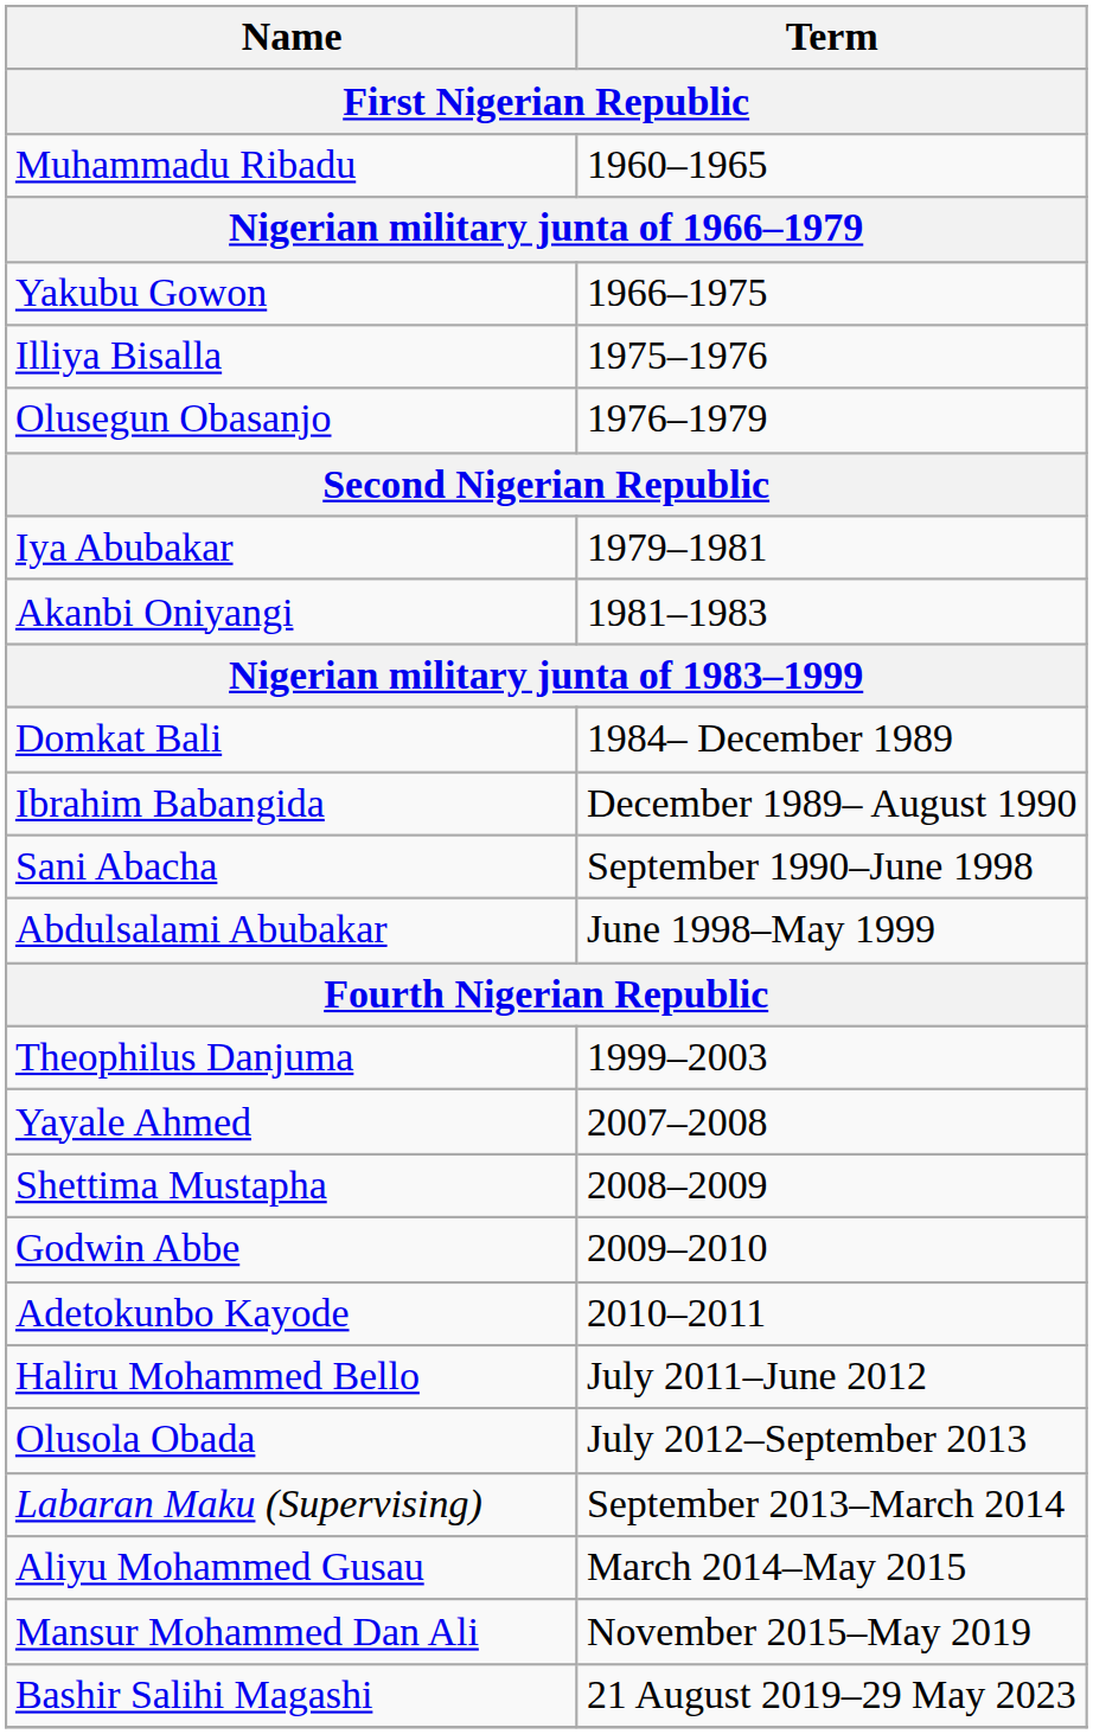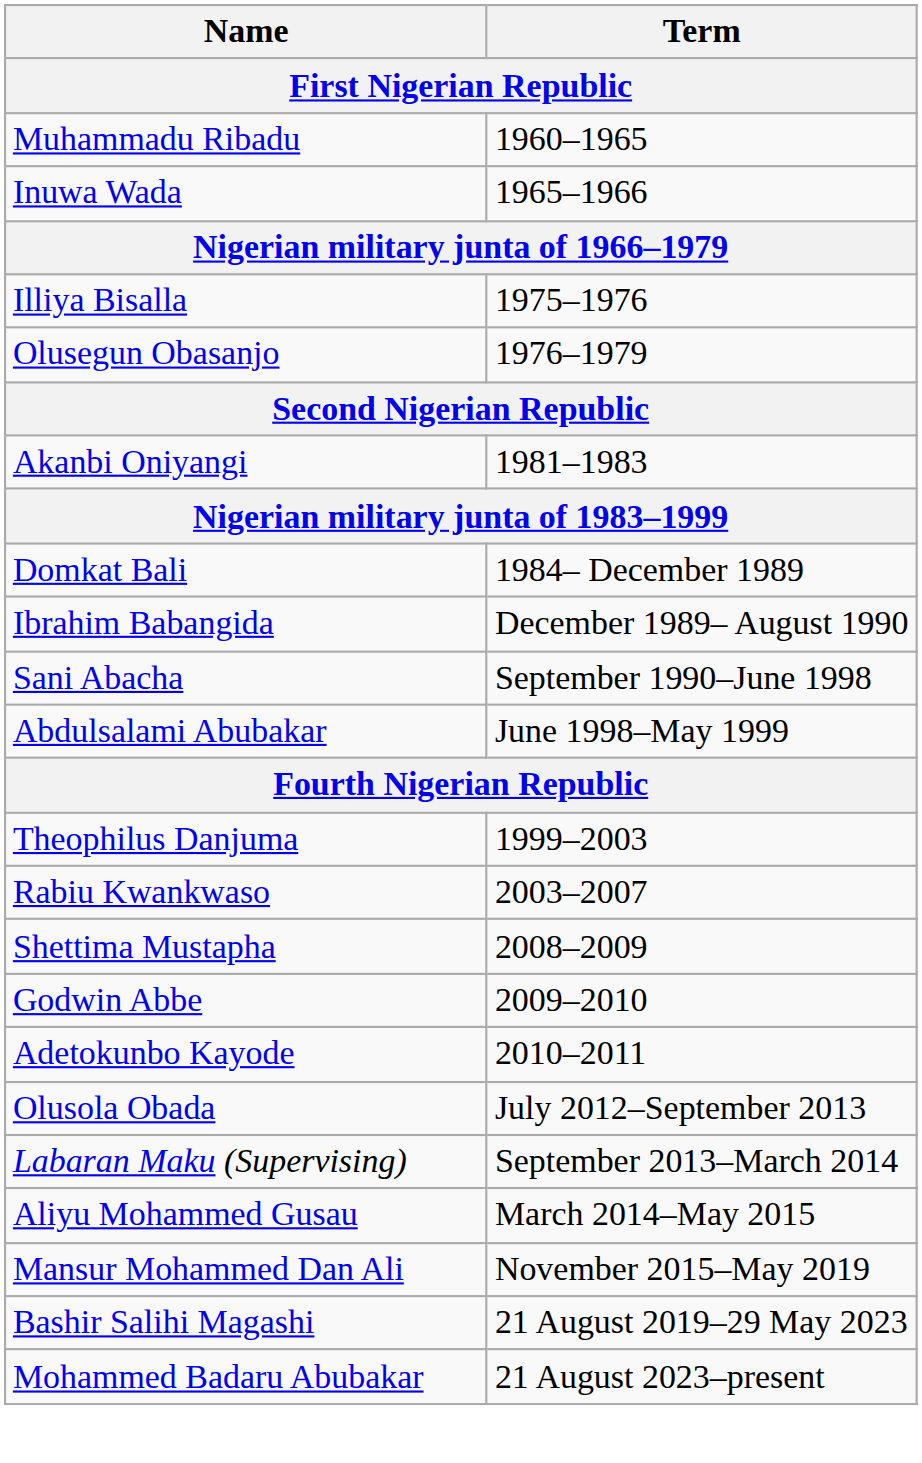 <table class="wikitable" border="1" style="text-align:left">
 <tr>
 <th width="220">Name</th>
 <th>Term</th>
 </tr>
 <tr>
 <th colspan="2"><a href='#'>First Nigerian Republic</a></th>
 </tr>
 <tr>
 <td><a href='#'>Muhammadu Ribadu</a></td>
 <td>1960–1965</td>
 </tr>
 <tr>
-<th colspan="2"><a href='#'>Nigerian military junta of 1966–1979</a></th>
+<td><a href='#'>Inuwa Wada</a></td>
+<td>1965–1966</td>
 </tr>
 <tr>
-<td><a href='#'>Yakubu Gowon</a></td>
-<td>1966–1975</td>
+<th colspan="2"><a href='#'>Nigerian military junta of 1966–1979</a></th>
 </tr>
 <tr valign="top">
 <td><a href='#'>Illiya Bisalla</a></td>
 <td>1975–1976</td>
 </tr>
 <tr>
 <td><a href='#'>Olusegun Obasanjo</a></td>
 <td>1976–1979</td>
 </tr>
 <tr>
 <th colspan="2"><a href='#'>Second Nigerian Republic</a></th>
-</tr>
-<tr>
-<td><a href='#'>Iya Abubakar</a></td>
-<td>1979–1981</td>
 </tr>
 <tr>
 <td><a href='#'>Akanbi Oniyangi</a></td>
 <td>1981–1983</td>
 </tr>
 <tr>
 <th colspan="2"><a href='#'>Nigerian military junta of 1983–1999</a></th>
 </tr>
 <tr>
 <td><a href='#'>Domkat Bali</a></td>
 <td>1984– December 1989</td>
 </tr>
 <tr>
 <td><a href='#'>Ibrahim Babangida</a></td>
 <td>December 1989– August 1990</td>
 </tr>
 <tr>
 <td><a href='#'>Sani Abacha</a></td>
 <td>September 1990–June 1998</td>
 </tr>
 <tr>
 <td><a href='#'>Abdulsalami Abubakar</a></td>
 <td>June 1998–May 1999</td>
 </tr>
 <tr>
 <th colspan="2"><a href='#'>Fourth Nigerian Republic</a></th>
 </tr>
 <tr>
 <td><a href='#'>Theophilus Danjuma</a></td>
 <td>1999–2003</td>
 </tr>
 <tr>
-<td><a href='#'>Yayale Ahmed</a></td>
-<td>2007–2008</td>
+<td><a href='#'>Rabiu Kwankwaso</a></td>
+<td>2003–2007</td>
 </tr>
 <tr>
 <td><a href='#'>Shettima Mustapha</a></td>
 <td>2008–2009</td>
 </tr>
 <tr>
 <td><a href='#'>Godwin Abbe</a></td>
 <td>2009–2010</td>
 </tr>
 <tr>
 <td><a href='#'>Adetokunbo Kayode</a></td>
 <td>2010–2011</td>
-</tr>
-<tr>
-<td><a href='#'>Haliru Mohammed Bello</a></td>
-<td>July 2011–June 2012</td>
 </tr>
 <tr>
 <td><a href='#'>Olusola Obada</a></td>
 <td>July 2012–September 2013</td>
 </tr>
 <tr>
 <td><em><a href='#'>Labaran Maku</a> (Supervising)</em></td>
 <td>September 2013–March 2014</td>
 </tr>
 <tr>
 <td><a href='#'>Aliyu Mohammed Gusau</a></td>
 <td>March 2014–May 2015</td>
 </tr>
 <tr>
 <td><a href='#'>Mansur Mohammed Dan Ali</a></td>
 <td>November 2015–May 2019</td>
 </tr>
 <tr>
 <td><a href='#'>Bashir Salihi Magashi</a></td>
 <td>21 August 2019–29 May 2023</td>
 </tr>
 <tr>
+<td><a href='#'>Mohammed Badaru Abubakar</a></td>
+<td>21 August 2023–present</td>
+</tr>
+<tr>
 </tr>
 </table>
